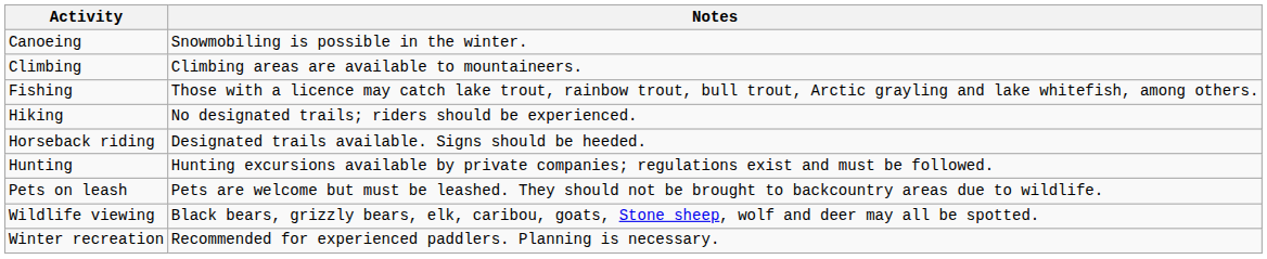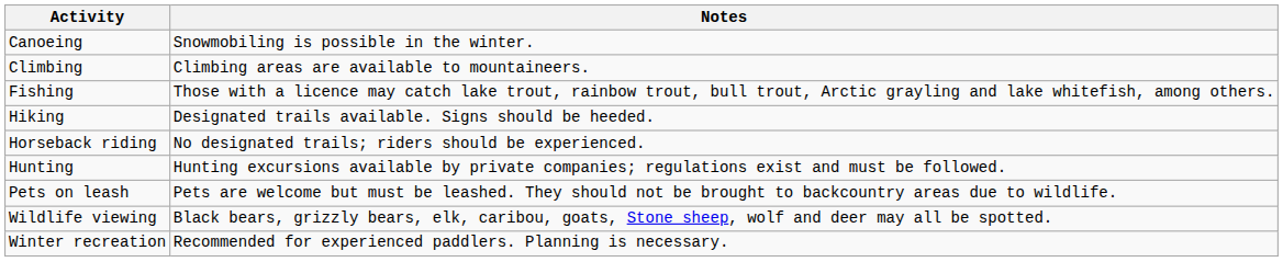 <table class="wikitable">
 <tr>
 <th>Activity</th>
 <th>Notes</th>
 </tr>
 <tr>
 <td>Canoeing</td>
 <td>Snowmobiling is possible in the winter.</td>
 </tr>
 <tr>
 <td>Climbing</td>
 <td>Climbing areas are available to mountaineers.</td>
 </tr>
 <tr>
 <td>Fishing</td>
 <td>Those with a licence may catch lake trout, rainbow trout, bull trout, Arctic grayling and lake whitefish, among others.</td>
 </tr>
 <tr>
 <td>Hiking</td>
-<td>No designated trails; riders should be experienced.</td>
+<td>Designated trails available. Signs should be heeded.</td>
 </tr>
 <tr>
 <td>Horseback riding</td>
-<td>Designated trails available. Signs should be heeded.</td>
+<td>No designated trails; riders should be experienced.</td>
 </tr>
 <tr>
 <td>Hunting</td>
 <td>Hunting excursions available by private companies; regulations exist and must be followed.</td>
 </tr>
 <tr>
 <td>Pets on leash</td>
 <td>Pets are welcome but must be leashed. They should not be brought to backcountry areas due to wildlife.</td>
 </tr>
 <tr>
 <td>Wildlife viewing</td>
 <td>Black bears, grizzly bears, elk, caribou, goats, <a href='#'>Stone sheep</a>, wolf and deer may all be spotted.</td>
 </tr>
 <tr>
 <td>Winter recreation</td>
 <td>Recommended for experienced paddlers. Planning is necessary.</td>
 </tr>
 </table>
